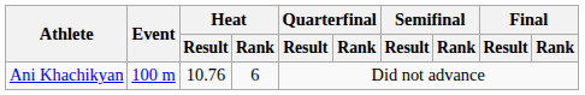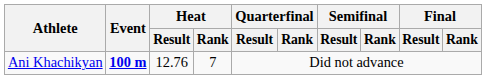 <table class=wikitable style="font-size:90%">
 <tr>
 <th rowspan="2">Athlete</th>
 <th rowspan="2">Event</th>
 <th colspan="2">Heat</th>
 <th colspan="2">Quarterfinal</th>
 <th colspan="2">Semifinal</th>
 <th colspan="2">Final</th>
 </tr>
 <tr style="font-size:95%">
 <th>Result</th>
 <th>Rank</th>
 <th>Result</th>
 <th>Rank</th>
 <th>Result</th>
 <th>Rank</th>
 <th>Result</th>
 <th>Rank</th>
 </tr>
 <tr align=center>
 <td align=left><a href='#'>Ani Khachikyan</a></td>
-<td align=left><a href='#'>100 m</a></td>
-<td>10.76</td>
-<td>6</td>
+<td align=left><strong><a href='#'>100 m</a></strong></td>
+<td>12.76</td>
+<td>7</td>
 <td colspan=6>Did not advance</td>
 </tr>
 </table>
